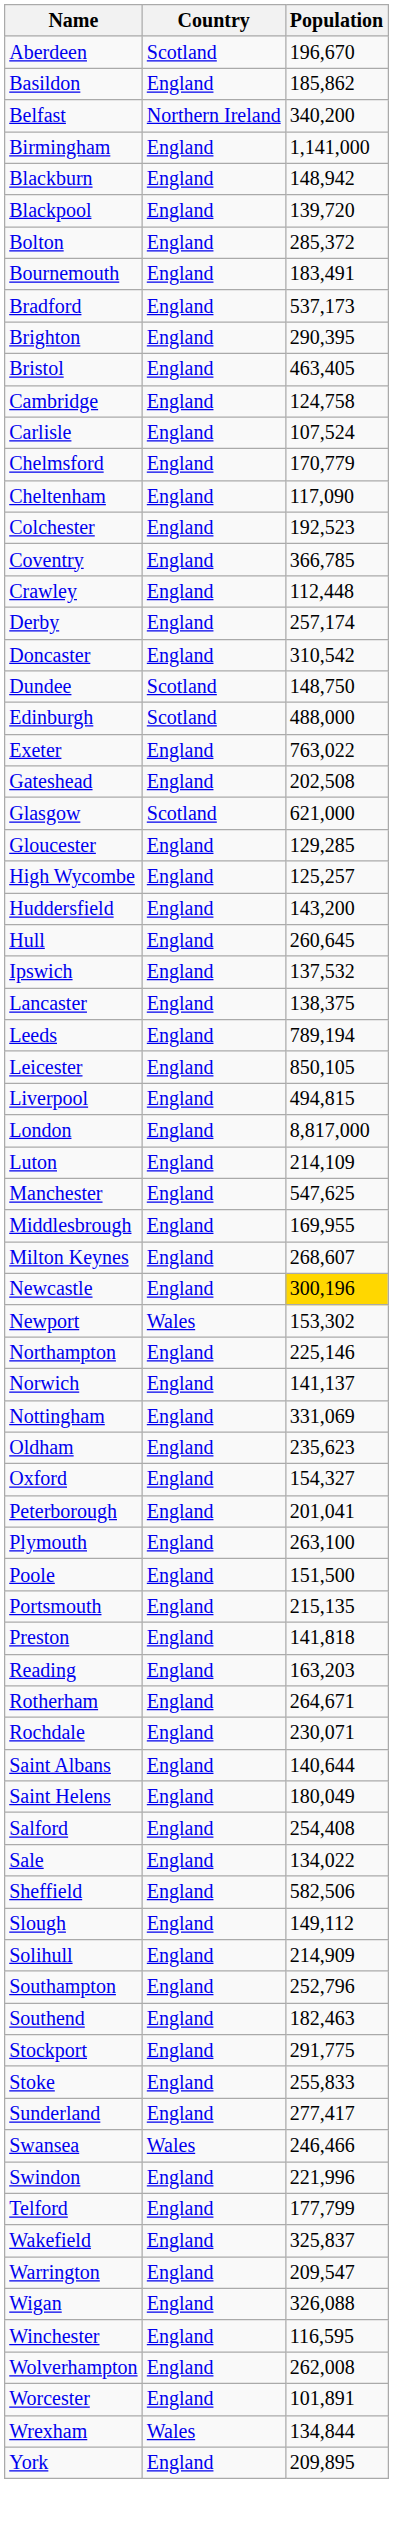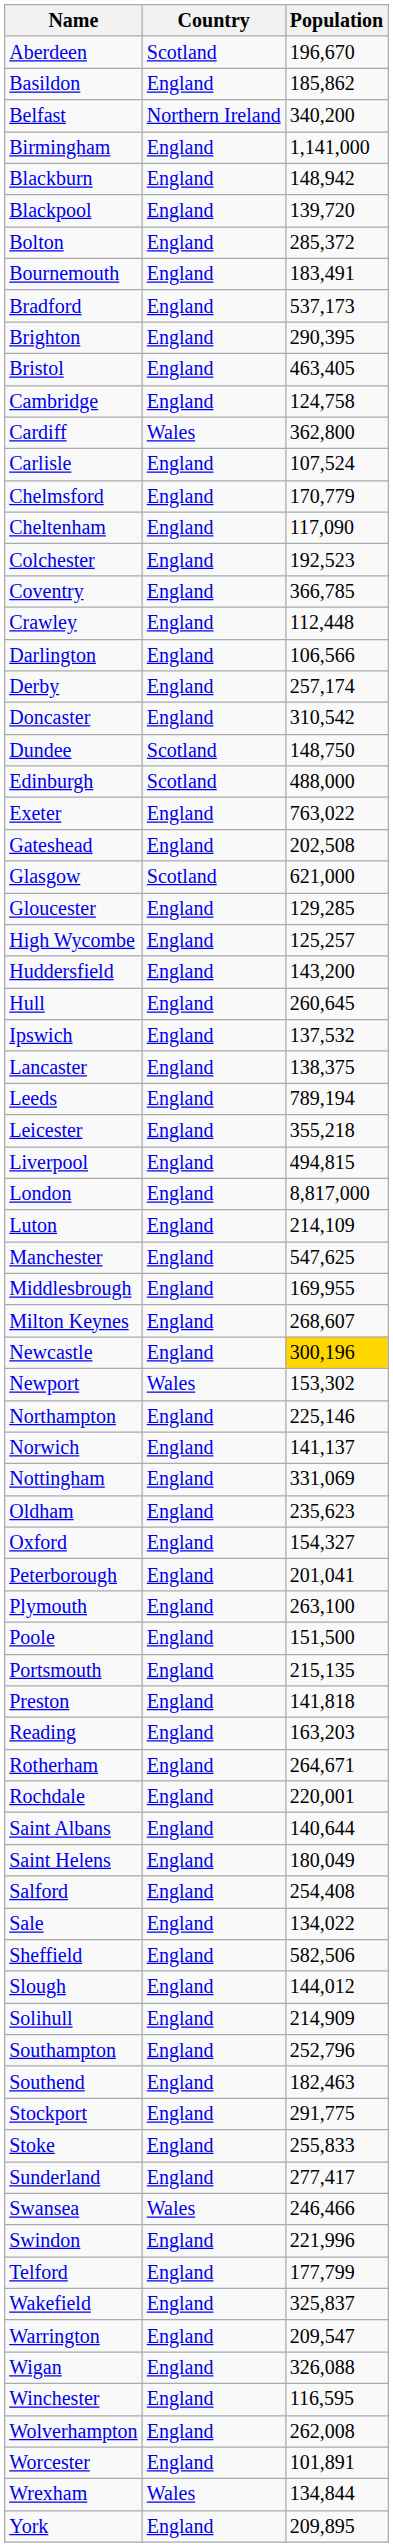 <table class="wikitable sortable sticky-header col3right">
 <tr>
 <th>Name</th>
 <th>Country</th>
 <th>Population</th>
 </tr>
 <tr>
 <td><a href='#'>Aberdeen</a></td>
 <td><a href='#'>Scotland</a></td>
 <td>196,670</td>
 </tr>
 <tr>
 <td><a href='#'>Basildon</a></td>
 <td><a href='#'>England</a></td>
 <td>185,862</td>
 </tr>
 <tr>
 <td><a href='#'>Belfast</a></td>
 <td><a href='#'>Northern Ireland</a></td>
 <td>340,200</td>
 </tr>
 <tr>
 <td><a href='#'>Birmingham</a></td>
 <td><a href='#'>England</a></td>
 <td>1,141,000</td>
 </tr>
 <tr>
 <td><a href='#'>Blackburn</a></td>
 <td><a href='#'>England</a></td>
 <td>148,942</td>
 </tr>
 <tr>
 <td><a href='#'>Blackpool</a></td>
 <td><a href='#'>England</a></td>
 <td>139,720</td>
 </tr>
 <tr>
 <td><a href='#'>Bolton</a></td>
 <td><a href='#'>England</a></td>
 <td>285,372</td>
 </tr>
 <tr>
 <td><a href='#'>Bournemouth</a></td>
 <td><a href='#'>England</a></td>
 <td>183,491</td>
 </tr>
 <tr>
 <td><a href='#'>Bradford</a></td>
 <td><a href='#'>England</a></td>
 <td>537,173</td>
 </tr>
 <tr>
 <td><a href='#'>Brighton</a></td>
 <td><a href='#'>England</a></td>
 <td>290,395</td>
 </tr>
 <tr>
 <td><a href='#'>Bristol</a></td>
 <td><a href='#'>England</a></td>
 <td>463,405</td>
 </tr>
 <tr>
 <td><a href='#'>Cambridge</a></td>
 <td><a href='#'>England</a></td>
 <td>124,758</td>
 </tr>
 <tr>
+<td><a href='#'>Cardiff</a></td>
+<td><a href='#'>Wales</a></td>
+<td>362,800</td>
+</tr>
+<tr>
 <td><a href='#'>Carlisle</a></td>
 <td><a href='#'>England</a></td>
 <td>107,524</td>
 </tr>
 <tr>
 <td><a href='#'>Chelmsford</a></td>
 <td><a href='#'>England</a></td>
 <td>170,779</td>
 </tr>
 <tr>
 <td><a href='#'>Cheltenham</a></td>
 <td><a href='#'>England</a></td>
 <td>117,090</td>
 </tr>
 <tr>
 <td><a href='#'>Colchester</a></td>
 <td><a href='#'>England</a></td>
 <td>192,523</td>
 </tr>
 <tr>
 <td><a href='#'>Coventry</a></td>
 <td><a href='#'>England</a></td>
 <td>366,785</td>
 </tr>
 <tr>
 <td><a href='#'>Crawley</a></td>
 <td><a href='#'>England</a></td>
 <td>112,448</td>
+</tr>
+<tr>
+<td><a href='#'>Darlington</a></td>
+<td><a href='#'>England</a></td>
+<td>106,566</td>
 </tr>
 <tr>
 <td><a href='#'>Derby</a></td>
 <td><a href='#'>England</a></td>
 <td>257,174</td>
 </tr>
 <tr>
 <td><a href='#'>Doncaster</a></td>
 <td><a href='#'>England</a></td>
 <td>310,542</td>
 </tr>
 <tr>
 <td><a href='#'>Dundee</a></td>
 <td><a href='#'>Scotland</a></td>
 <td>148,750</td>
 </tr>
 <tr>
 <td><a href='#'>Edinburgh</a></td>
 <td><a href='#'>Scotland</a></td>
 <td>488,000</td>
 </tr>
 <tr>
 <td><a href='#'>Exeter</a></td>
 <td><a href='#'>England</a></td>
 <td>763,022</td>
 </tr>
 <tr>
 <td><a href='#'>Gateshead</a></td>
 <td><a href='#'>England</a></td>
 <td>202,508</td>
 </tr>
 <tr>
 <td><a href='#'>Glasgow</a></td>
 <td><a href='#'>Scotland</a></td>
 <td>621,000</td>
 </tr>
 <tr>
 <td><a href='#'>Gloucester</a></td>
 <td><a href='#'>England</a></td>
 <td>129,285</td>
 </tr>
 <tr>
 <td><a href='#'>High Wycombe</a></td>
 <td><a href='#'>England</a></td>
 <td>125,257</td>
 </tr>
 <tr>
 <td><a href='#'>Huddersfield</a></td>
 <td><a href='#'>England</a></td>
 <td>143,200</td>
 </tr>
 <tr>
 <td><a href='#'>Hull</a></td>
 <td><a href='#'>England</a></td>
 <td>260,645</td>
 </tr>
 <tr>
 <td><a href='#'>Ipswich</a></td>
 <td><a href='#'>England</a></td>
 <td>137,532</td>
 </tr>
 <tr>
 <td><a href='#'>Lancaster</a></td>
 <td><a href='#'>England</a></td>
 <td>138,375</td>
 </tr>
 <tr>
 <td><a href='#'>Leeds</a></td>
 <td><a href='#'>England</a></td>
 <td>789,194</td>
 </tr>
 <tr>
 <td><a href='#'>Leicester</a></td>
 <td><a href='#'>England</a></td>
-<td>850,105</td>
+<td>355,218</td>
 </tr>
 <tr>
 <td><a href='#'>Liverpool</a></td>
 <td><a href='#'>England</a></td>
 <td>494,815</td>
 </tr>
 <tr>
 <td><a href='#'>London</a></td>
 <td><a href='#'>England</a></td>
 <td>8,817,000</td>
 </tr>
 <tr>
 <td><a href='#'>Luton</a></td>
 <td><a href='#'>England</a></td>
 <td>214,109</td>
 </tr>
 <tr>
 <td><a href='#'>Manchester</a></td>
 <td><a href='#'>England</a></td>
 <td>547,625</td>
 </tr>
 <tr>
 <td><a href='#'>Middlesbrough</a></td>
 <td><a href='#'>England</a></td>
 <td>169,955</td>
 </tr>
 <tr>
 <td><a href='#'>Milton Keynes</a></td>
 <td><a href='#'>England</a></td>
 <td>268,607</td>
 </tr>
 <tr>
 <td><a href='#'>Newcastle</a></td>
 <td><a href='#'>England</a></td>
 <td style="background: gold;">300,196</td>
 </tr>
 <tr>
 <td><a href='#'>Newport</a></td>
 <td><a href='#'>Wales</a></td>
 <td>153,302</td>
 </tr>
 <tr>
 <td><a href='#'>Northampton</a></td>
 <td><a href='#'>England</a></td>
 <td>225,146</td>
 </tr>
 <tr>
 <td><a href='#'>Norwich</a></td>
 <td><a href='#'>England</a></td>
 <td>141,137</td>
 </tr>
 <tr>
 <td><a href='#'>Nottingham</a></td>
 <td><a href='#'>England</a></td>
 <td>331,069</td>
 </tr>
 <tr>
 <td><a href='#'>Oldham</a></td>
 <td><a href='#'>England</a></td>
 <td>235,623</td>
 </tr>
 <tr>
 <td><a href='#'>Oxford</a></td>
 <td><a href='#'>England</a></td>
 <td>154,327</td>
 </tr>
 <tr>
 <td><a href='#'>Peterborough</a></td>
 <td><a href='#'>England</a></td>
 <td>201,041</td>
 </tr>
 <tr>
 <td><a href='#'>Plymouth</a></td>
 <td><a href='#'>England</a></td>
 <td>263,100</td>
 </tr>
 <tr>
 <td><a href='#'>Poole</a></td>
 <td><a href='#'>England</a></td>
 <td>151,500</td>
 </tr>
 <tr>
 <td><a href='#'>Portsmouth</a></td>
 <td><a href='#'>England</a></td>
 <td>215,135</td>
 </tr>
 <tr>
 <td><a href='#'>Preston</a></td>
 <td><a href='#'>England</a></td>
 <td>141,818</td>
 </tr>
 <tr>
 <td><a href='#'>Reading</a></td>
 <td><a href='#'>England</a></td>
 <td>163,203</td>
 </tr>
 <tr>
 <td><a href='#'>Rotherham</a></td>
 <td><a href='#'>England</a></td>
 <td>264,671</td>
 </tr>
 <tr>
 <td><a href='#'>Rochdale</a></td>
 <td><a href='#'>England</a></td>
-<td>230,071</td>
+<td>220,001</td>
 </tr>
 <tr>
 <td><a href='#'>Saint Albans</a></td>
 <td><a href='#'>England</a></td>
 <td>140,644</td>
 </tr>
 <tr>
 <td><a href='#'>Saint Helens</a></td>
 <td><a href='#'>England</a></td>
 <td>180,049</td>
 </tr>
 <tr>
 <td><a href='#'>Salford</a></td>
 <td><a href='#'>England</a></td>
 <td>254,408</td>
 </tr>
 <tr>
 <td><a href='#'>Sale</a></td>
 <td><a href='#'>England</a></td>
 <td>134,022</td>
 </tr>
 <tr>
 <td><a href='#'>Sheffield</a></td>
 <td><a href='#'>England</a></td>
 <td>582,506</td>
 </tr>
 <tr>
 <td><a href='#'>Slough</a></td>
 <td><a href='#'>England</a></td>
-<td>149,112</td>
+<td>144,012</td>
 </tr>
 <tr>
 <td><a href='#'>Solihull</a></td>
 <td><a href='#'>England</a></td>
 <td>214,909</td>
 </tr>
 <tr>
 <td><a href='#'>Southampton</a></td>
 <td><a href='#'>England</a></td>
 <td>252,796</td>
 </tr>
 <tr>
 <td><a href='#'>Southend</a></td>
 <td><a href='#'>England</a></td>
 <td>182,463</td>
 </tr>
 <tr>
 <td><a href='#'>Stockport</a></td>
 <td><a href='#'>England</a></td>
 <td>291,775</td>
 </tr>
 <tr>
 <td><a href='#'>Stoke</a></td>
 <td><a href='#'>England</a></td>
 <td>255,833</td>
 </tr>
 <tr>
 <td><a href='#'>Sunderland</a></td>
 <td><a href='#'>England</a></td>
 <td>277,417</td>
 </tr>
 <tr>
 <td><a href='#'>Swansea</a></td>
 <td><a href='#'>Wales</a></td>
 <td>246,466</td>
 </tr>
 <tr>
 <td><a href='#'>Swindon</a></td>
 <td><a href='#'>England</a></td>
 <td>221,996</td>
 </tr>
 <tr>
 <td><a href='#'>Telford</a></td>
 <td><a href='#'>England</a></td>
 <td>177,799</td>
 </tr>
 <tr>
 <td><a href='#'>Wakefield</a></td>
 <td><a href='#'>England</a></td>
 <td>325,837</td>
 </tr>
 <tr>
 <td><a href='#'>Warrington</a></td>
 <td><a href='#'>England</a></td>
 <td>209,547</td>
 </tr>
 <tr>
 <td><a href='#'>Wigan</a></td>
 <td><a href='#'>England</a></td>
 <td>326,088</td>
 </tr>
 <tr>
 <td><a href='#'>Winchester</a></td>
 <td><a href='#'>England</a></td>
 <td>116,595</td>
 </tr>
 <tr>
 <td><a href='#'>Wolverhampton</a></td>
 <td><a href='#'>England</a></td>
 <td>262,008</td>
 </tr>
 <tr>
 <td><a href='#'>Worcester</a></td>
 <td><a href='#'>England</a></td>
 <td>101,891</td>
 </tr>
 <tr>
 <td><a href='#'>Wrexham</a></td>
 <td><a href='#'>Wales</a></td>
 <td>134,844</td>
 </tr>
 <tr>
 <td><a href='#'>York</a></td>
 <td><a href='#'>England</a></td>
 <td>209,895</td>
 </tr>
 </table>
